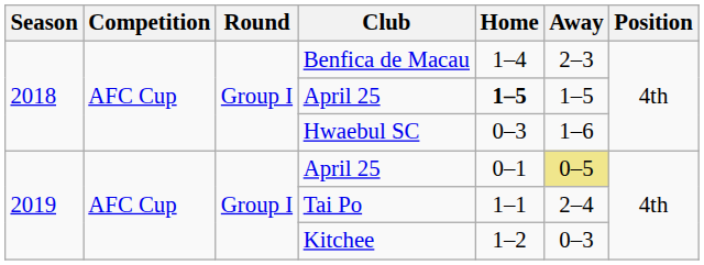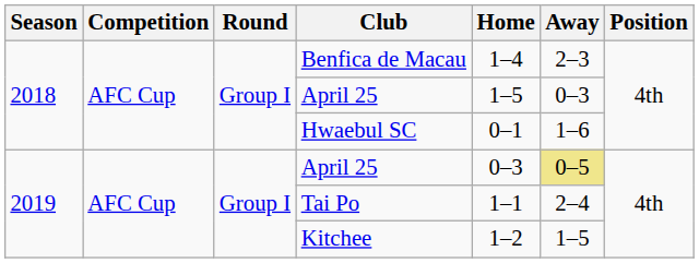 <table class = "wikitable">
 <tr>
 <th>Season</th>
 <th>Competition</th>
 <th>Round</th>
 <th>Club</th>
 <th>Home</th>
 <th>Away</th>
 <th>Position</th>
 </tr>
 <tr>
 <td rowspan = "3"><a href='#'>2018</a></td>
 <td rowspan = "3"><a href='#'>AFC Cup</a></td>
 <td rowspan = "3"><a href='#'>Group I</a></td>
 <td> <a href='#'>Benfica de Macau</a></td>
 <td style = "text-align:center;">1–4</td>
 <td style = "text-align:center;">2–3</td>
 <td rowspan = "3" style = "text-align:center;">4th</td>
 </tr>
 <tr>
 <td> <a href='#'>April 25</a></td>
-<td style = "text-align:center;"><strong>1–5</strong></td>
 <td style = "text-align:center;">1–5</td>
+<td style = "text-align:center;">0–3</td>
 </tr>
 <tr>
 <td> <a href='#'>Hwaebul SC</a></td>
-<td style = "text-align:center;">0–3</td>
+<td style = "text-align:center;">0–1</td>
 <td style = "text-align:center;">1–6</td>
 </tr>
 <tr>
 <td rowspan = "3"><a href='#'>2019</a></td>
 <td rowspan = "3"><a href='#'>AFC Cup</a></td>
 <td rowspan = "3"><a href='#'>Group I</a></td>
 <td> <a href='#'>April 25</a></td>
-<td style = "text-align:center;">0–1</td>
+<td style = "text-align:center;">0–3</td>
 <td style = "background: khaki; text-align:center;">0–5</td>
 <td rowspan = "3" style = "text-align:center;">4th</td>
 </tr>
 <tr>
 <td> <a href='#'>Tai Po</a></td>
 <td style = "text-align:center;">1–1</td>
 <td style = "text-align:center;">2–4</td>
 </tr>
 <tr>
 <td> <a href='#'>Kitchee</a></td>
 <td style = "text-align:center;">1–2</td>
-<td style = "text-align:center;">0–3</td>
+<td style = "text-align:center;">1–5</td>
 </tr>
 </table>
